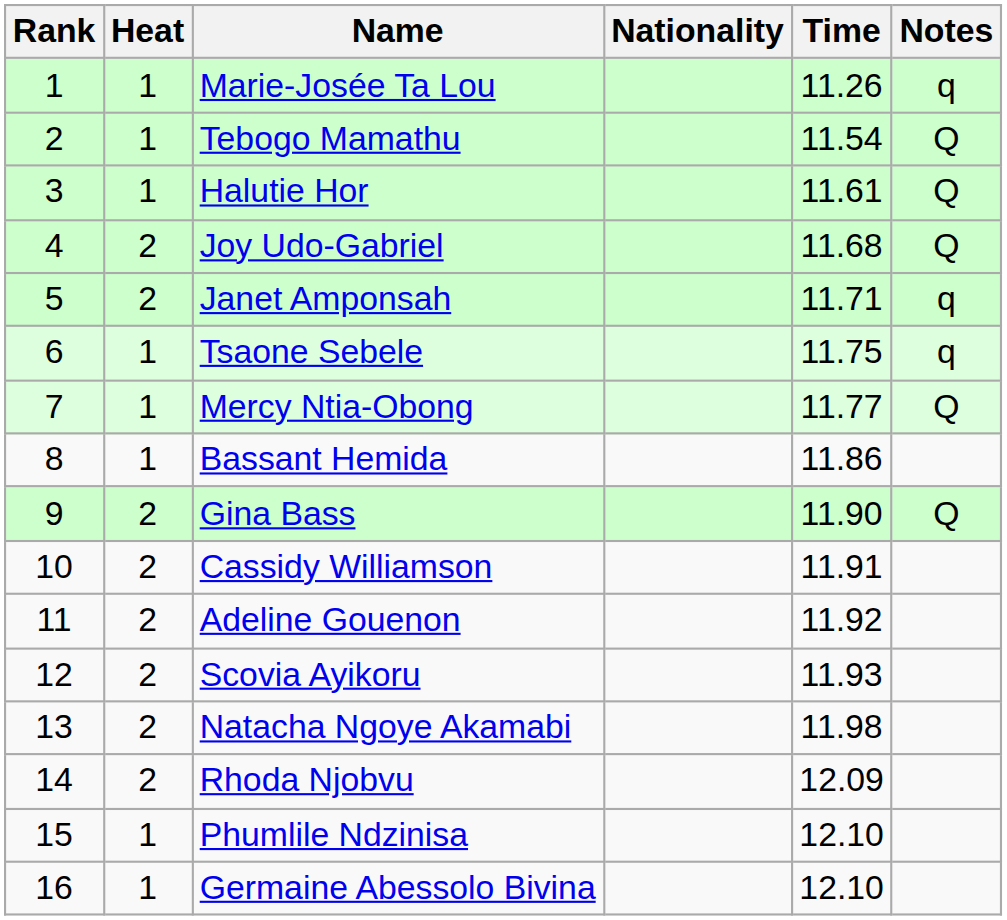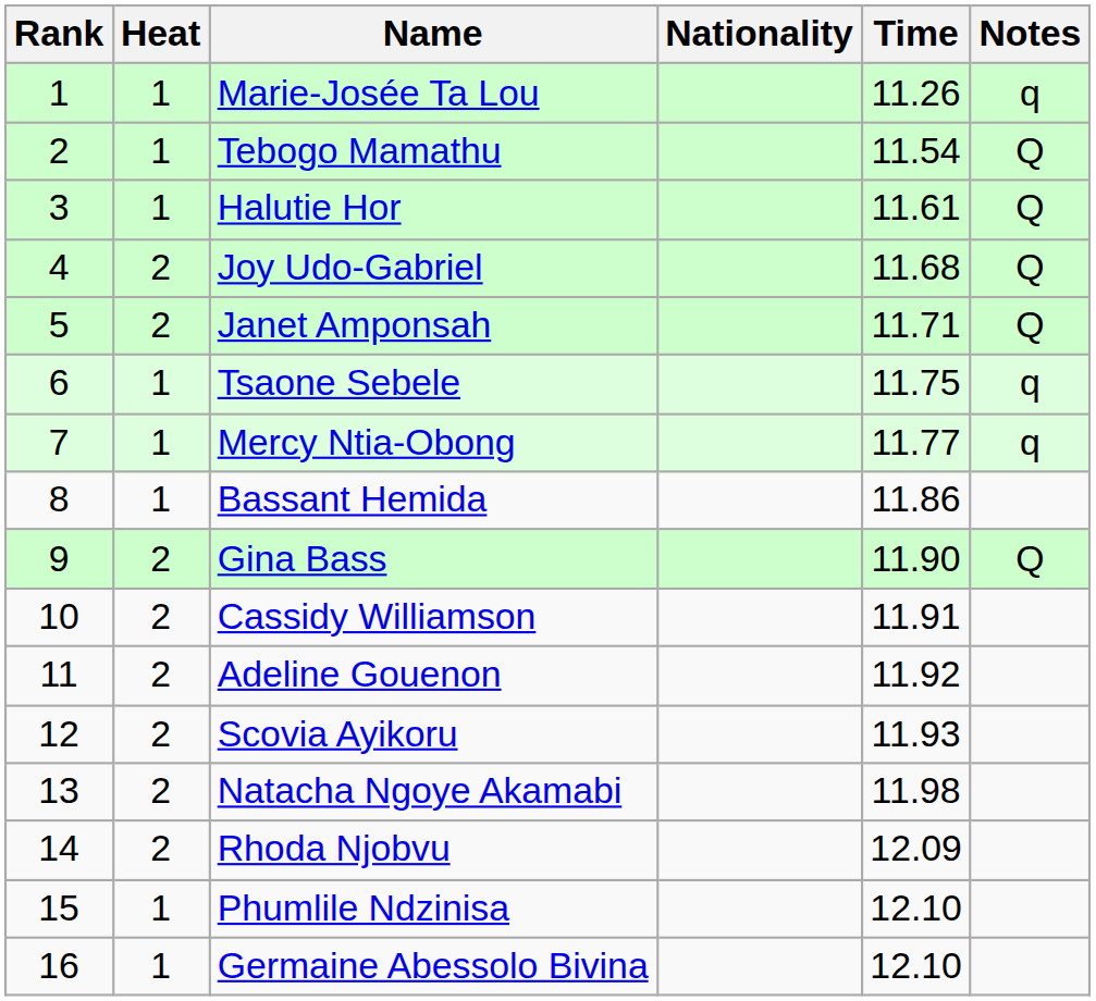 <table class="wikitable sortable" style="text-align:center">
 <tr>
 <th>Rank</th>
 <th>Heat</th>
 <th>Name</th>
 <th>Nationality</th>
 <th>Time</th>
 <th>Notes</th>
 </tr>
 <tr bgcolor=ccffcc>
 <td>1</td>
 <td>1</td>
 <td align=left><a href='#'>Marie-Josée Ta Lou</a></td>
 <td align=left></td>
 <td>11.26</td>
 <td>q</td>
 </tr>
 <tr bgcolor=ccffcc>
 <td>2</td>
 <td>1</td>
 <td align=left><a href='#'>Tebogo Mamathu</a></td>
 <td align=left></td>
 <td>11.54</td>
 <td>Q</td>
 </tr>
 <tr bgcolor=ccffcc>
 <td>3</td>
 <td>1</td>
 <td align=left><a href='#'>Halutie Hor</a></td>
 <td align=left></td>
 <td>11.61</td>
 <td>Q</td>
 </tr>
 <tr bgcolor=ccffcc>
 <td>4</td>
 <td>2</td>
 <td align=left><a href='#'>Joy Udo-Gabriel</a></td>
 <td align=left></td>
 <td>11.68</td>
 <td>Q</td>
 </tr>
 <tr bgcolor=ccffcc>
 <td>5</td>
 <td>2</td>
 <td align=left><a href='#'>Janet Amponsah</a></td>
 <td align=left></td>
 <td>11.71</td>
-<td>q</td>
+<td>Q</td>
 </tr>
 <tr bgcolor=ddffdd>
 <td>6</td>
 <td>1</td>
 <td align=left><a href='#'>Tsaone Sebele</a></td>
 <td align=left></td>
 <td>11.75</td>
 <td>q</td>
 </tr>
 <tr bgcolor=ddffdd>
 <td>7</td>
 <td>1</td>
 <td align=left><a href='#'>Mercy Ntia-Obong</a></td>
 <td align=left></td>
 <td>11.77</td>
-<td>Q</td>
+<td>q</td>
 </tr>
 <tr>
 <td>8</td>
 <td>1</td>
 <td align=left><a href='#'>Bassant Hemida</a></td>
 <td align=left></td>
 <td>11.86</td>
 <td></td>
 </tr>
 <tr bgcolor=ccffcc>
 <td>9</td>
 <td>2</td>
 <td align=left><a href='#'>Gina Bass</a></td>
 <td align=left></td>
 <td>11.90</td>
 <td>Q</td>
 </tr>
 <tr>
 <td>10</td>
 <td>2</td>
 <td align=left><a href='#'>Cassidy Williamson</a></td>
 <td align=left></td>
 <td>11.91</td>
 <td></td>
 </tr>
 <tr>
 <td>11</td>
 <td>2</td>
 <td align=left><a href='#'>Adeline Gouenon</a></td>
 <td align=left></td>
 <td>11.92</td>
 <td></td>
 </tr>
 <tr>
 <td>12</td>
 <td>2</td>
 <td align=left><a href='#'>Scovia Ayikoru</a></td>
 <td align=left></td>
 <td>11.93</td>
 <td></td>
 </tr>
 <tr>
 <td>13</td>
 <td>2</td>
 <td align=left><a href='#'>Natacha Ngoye Akamabi</a></td>
 <td align=left></td>
 <td>11.98</td>
 <td></td>
 </tr>
 <tr>
 <td>14</td>
 <td>2</td>
 <td align=left><a href='#'>Rhoda Njobvu</a></td>
 <td align=left></td>
 <td>12.09</td>
 <td></td>
 </tr>
 <tr>
 <td>15</td>
 <td>1</td>
 <td align=left><a href='#'>Phumlile Ndzinisa</a></td>
 <td align=left></td>
 <td>12.10</td>
 <td></td>
 </tr>
 <tr>
 <td>16</td>
 <td>1</td>
 <td align=left><a href='#'>Germaine Abessolo Bivina</a></td>
 <td align=left></td>
 <td>12.10</td>
 <td></td>
 </tr>
 </table>
